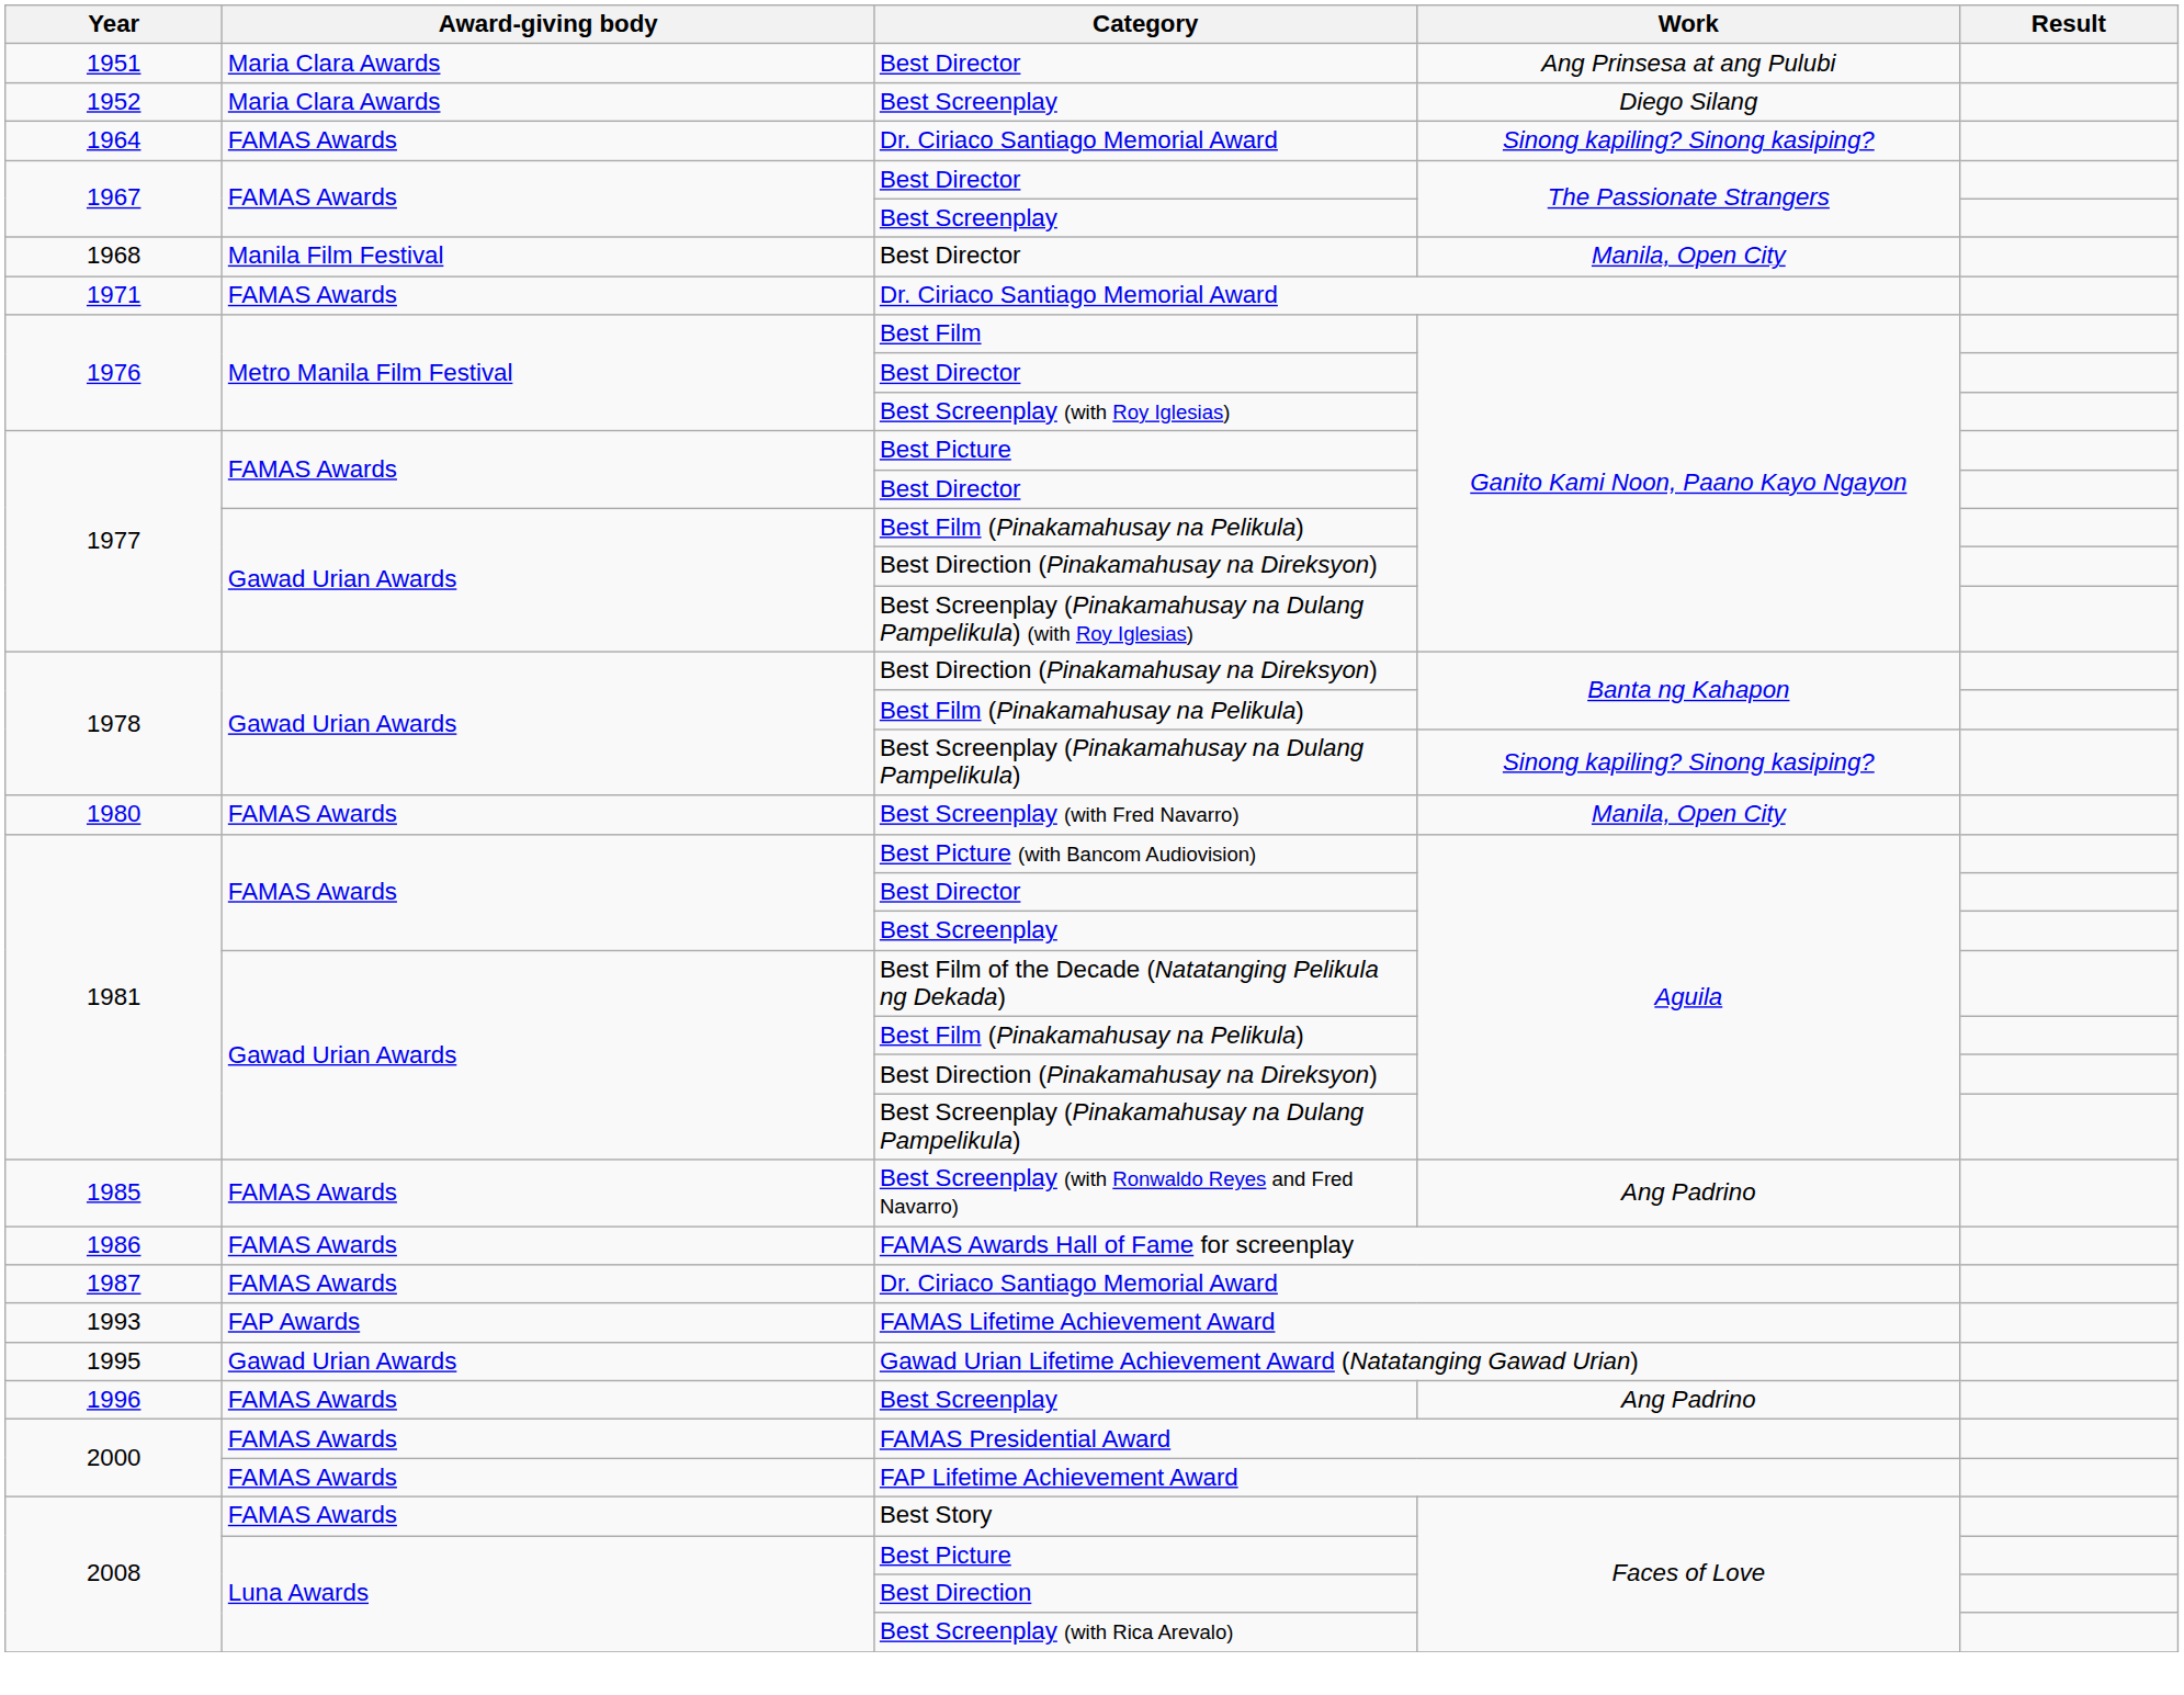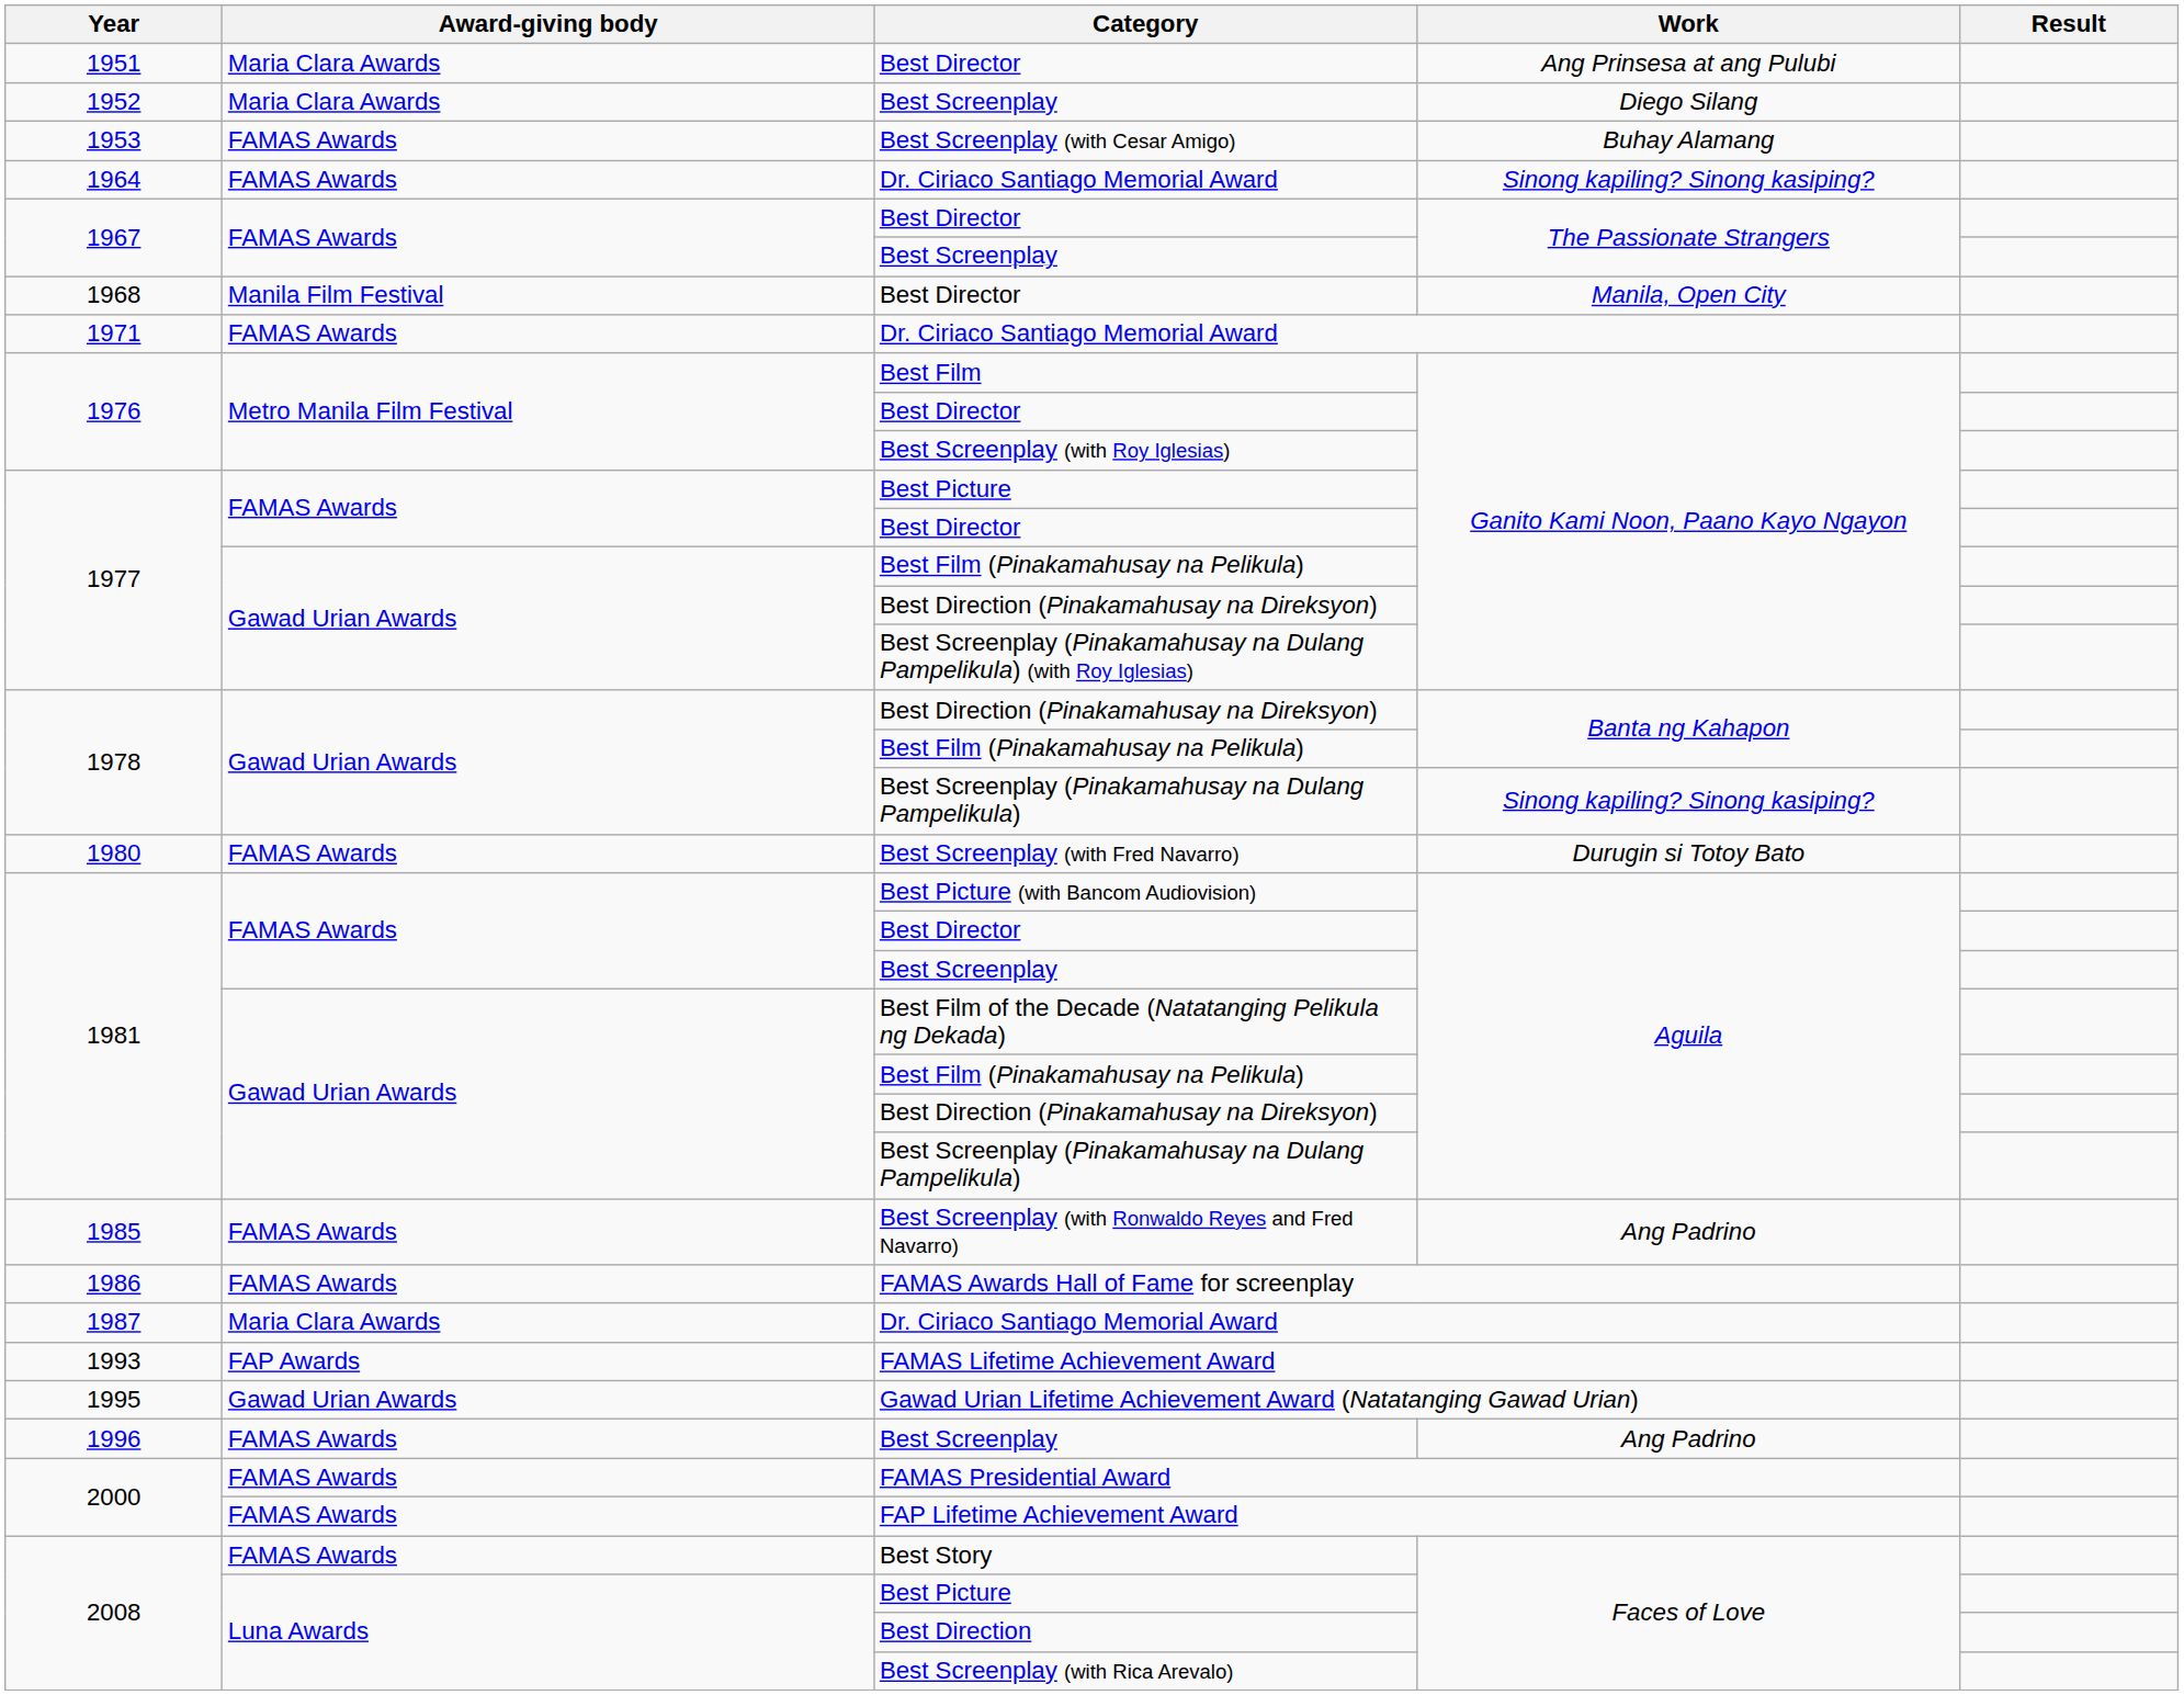 <table class="wikitable sortable" width="90%" |>
 <tr>
 <th width="10%">Year</th>
 <th width="30%">Award-giving body</th>
 <th width="25%">Category</th>
 <th width="25%">Work</th>
 <th width="10%">Result</th>
 </tr>
 <tr>
 <td rowspan="1" align="center"><a href='#'>1951</a></td>
 <td><a href='#'>Maria Clara Awards</a></td>
 <td><a href='#'>Best Director</a></td>
 <td rowspan="1" align="center"><em>Ang Prinsesa at ang Pulubi</em></td>
 <td></td>
 </tr>
 <tr>
 <td rowspan="1" align="center"><a href='#'>1952</a></td>
 <td><a href='#'>Maria Clara Awards</a></td>
 <td><a href='#'>Best Screenplay</a></td>
 <td rowspan="1" align="center"><em>Diego Silang</em></td>
+<td></td>
+</tr>
+<tr>
+<td rowspan="1" align="center"><a href='#'>1953</a></td>
+<td><a href='#'>FAMAS Awards</a></td>
+<td><a href='#'>Best Screenplay</a> <small>(with Cesar Amigo)</small></td>
+<td rowspan="1" align="center"><em>Buhay Alamang</em></td>
 <td></td>
 </tr>
 <tr>
 <td rowspan="1" align="center"><a href='#'>1964</a></td>
 <td><a href='#'>FAMAS Awards</a></td>
 <td><a href='#'>Dr. Ciriaco Santiago Memorial Award</a></td>
 <td rowspan="1" align="center"><em><a href='#'>Sinong kapiling? Sinong kasiping?</a></em></td>
 <td></td>
 </tr>
 <tr>
 <td rowspan="2" align="center"><a href='#'>1967</a></td>
 <td rowspan="2" align="left"><a href='#'>FAMAS Awards</a></td>
 <td><a href='#'>Best Director</a></td>
 <td rowspan="2" align="center"><em><a href='#'>The Passionate Strangers</a></em></td>
 <td></td>
 </tr>
 <tr>
 <td align="left"><a href='#'>Best Screenplay</a></td>
 <td></td>
 </tr>
 <tr>
 <td rowspan="1" align="center">1968</td>
 <td><a href='#'>Manila Film Festival</a></td>
 <td>Best Director</td>
 <td rowspan="1" align="center"><em><a href='#'>Manila, Open City</a></em></td>
 <td></td>
 </tr>
 <tr>
 <td rowspan="1" align="center"><a href='#'>1971</a></td>
 <td><a href='#'>FAMAS Awards</a></td>
 <td colspan="2"><a href='#'>Dr. Ciriaco Santiago Memorial Award</a></td>
 <td></td>
 </tr>
 <tr>
 <td rowspan="3" align="center"><a href='#'>1976</a></td>
 <td rowspan="3"><a href='#'>Metro Manila Film Festival</a></td>
 <td><a href='#'>Best Film</a></td>
 <td rowspan="8" align="center"><em><a href='#'>Ganito Kami Noon, Paano Kayo Ngayon</a></em></td>
 <td></td>
 </tr>
 <tr>
 <td align="left"><a href='#'>Best Director</a></td>
 <td></td>
 </tr>
 <tr>
 <td align="left"><a href='#'>Best Screenplay</a> <small>(with <a href='#'>Roy Iglesias</a>)</small></td>
 <td></td>
 </tr>
 <tr>
 <td rowspan="5" align="center">1977</td>
 <td rowspan="2"><a href='#'>FAMAS Awards</a></td>
 <td><a href='#'>Best Picture</a></td>
 <td></td>
 </tr>
 <tr>
 <td><a href='#'>Best Director</a></td>
 <td></td>
 </tr>
 <tr>
 <td rowspan="3"><a href='#'>Gawad Urian Awards</a></td>
 <td><a href='#'>Best Film</a> (<em>Pinakamahusay na Pelikula</em>)</td>
 <td></td>
 </tr>
 <tr>
 <td>Best Direction (<em>Pinakamahusay na Direksyon</em>)</td>
 <td></td>
 </tr>
 <tr>
 <td>Best Screenplay (<em>Pinakamahusay na Dulang Pampelikula</em>) <small>(with <a href='#'>Roy Iglesias</a>)</small></td>
 <td></td>
 </tr>
 <tr>
 <td rowspan="3" align="center">1978</td>
 <td rowspan="3"><a href='#'>Gawad Urian Awards</a></td>
 <td rowspan="1">Best Direction (<em>Pinakamahusay na Direksyon</em>)</td>
 <td rowspan="2" align="center"><em><a href='#'>Banta ng Kahapon</a></em></td>
 <td></td>
 </tr>
 <tr>
 <td rowspan="1"><a href='#'>Best Film</a> (<em>Pinakamahusay na Pelikula</em>)</td>
 <td></td>
 </tr>
 <tr>
 <td rowspan="1">Best Screenplay (<em>Pinakamahusay na Dulang Pampelikula</em>)</td>
 <td rowspan="1" align="center"><em><a href='#'>Sinong kapiling? Sinong kasiping?</a></em></td>
 <td></td>
 </tr>
 <tr>
 <td rowspan="1" align="center"><a href='#'>1980</a></td>
 <td><a href='#'>FAMAS Awards</a></td>
 <td><a href='#'>Best Screenplay</a> <small>(with Fred Navarro)</small></td>
-<td rowspan="1" align="center"><em><a href='#'>Manila, Open City</a></em></td>
+<td rowspan="1" align="center"><em>Durugin si Totoy Bato</em></td>
 <td></td>
 </tr>
 <tr>
 <td rowspan="7" align="center">1981</td>
 <td rowspan="3" align="left"><a href='#'>FAMAS Awards</a></td>
 <td align="left"><a href='#'>Best Picture</a> <small>(with Bancom Audiovision)</small></td>
 <td rowspan="7" align="center"><em><a href='#'>Aguila</a></em></td>
 <td></td>
 </tr>
 <tr>
 <td align="left"><a href='#'>Best Director</a></td>
 <td></td>
 </tr>
 <tr>
 <td align="left"><a href='#'>Best Screenplay</a></td>
 <td></td>
 </tr>
 <tr>
 <td rowspan="4"><a href='#'>Gawad Urian Awards</a></td>
 <td>Best Film of the Decade (<em>Natatanging Pelikula ng Dekada</em>)</td>
 <td></td>
 </tr>
 <tr>
 <td><a href='#'>Best Film</a> (<em>Pinakamahusay na Pelikula</em>)</td>
 <td></td>
 </tr>
 <tr>
 <td>Best Direction (<em>Pinakamahusay na Direksyon</em>)</td>
 <td></td>
 </tr>
 <tr>
 <td>Best Screenplay (<em>Pinakamahusay na Dulang Pampelikula</em>)</td>
 <td></td>
 </tr>
 <tr>
 <td rowspan="1" align="center"><a href='#'>1985</a></td>
 <td><a href='#'>FAMAS Awards</a></td>
 <td><a href='#'>Best Screenplay</a> <small>(with <a href='#'>Ronwaldo Reyes</a> and Fred Navarro)</small></td>
 <td rowspan="1" align="center"><em>Ang Padrino</em></td>
 <td></td>
 </tr>
 <tr>
 <td rowspan="1" align="center"><a href='#'>1986</a></td>
 <td><a href='#'>FAMAS Awards</a></td>
 <td colspan="2"><a href='#'>FAMAS Awards Hall of Fame</a> for screenplay</td>
 <td></td>
 </tr>
 <tr>
 <td rowspan="1" align="center"><a href='#'>1987</a></td>
-<td><a href='#'>FAMAS Awards</a></td>
+<td><a href='#'>Maria Clara Awards</a></td>
 <td colspan="2"><a href='#'>Dr. Ciriaco Santiago Memorial Award</a></td>
 <td></td>
 </tr>
 <tr>
 <td rowspan="1" align="center">1993</td>
 <td><a href='#'>FAP Awards</a></td>
 <td colspan="2"><a href='#'>FAMAS Lifetime Achievement Award</a></td>
 <td></td>
 </tr>
 <tr>
 <td rowspan="1" align="center">1995</td>
 <td><a href='#'>Gawad Urian Awards</a></td>
 <td colspan="2"><a href='#'>Gawad Urian Lifetime Achievement Award</a> (<em>Natatanging Gawad Urian</em>)</td>
 <td></td>
 </tr>
 <tr>
 <td rowspan="1" align="center"><a href='#'>1996</a></td>
 <td><a href='#'>FAMAS Awards</a></td>
 <td><a href='#'>Best Screenplay</a></td>
 <td rowspan="1" align="center"><em>Ang Padrino</em></td>
 <td></td>
 </tr>
 <tr>
 <td rowspan="2" align="center">2000</td>
 <td><a href='#'>FAMAS Awards</a></td>
 <td colspan="2"><a href='#'>FAMAS Presidential Award</a></td>
 <td></td>
 </tr>
 <tr>
 <td><a href='#'>FAMAS Awards</a></td>
 <td colspan="2"><a href='#'>FAP Lifetime Achievement Award</a></td>
 <td></td>
 </tr>
 <tr>
 <td rowspan="4" align="center">2008</td>
 <td><a href='#'>FAMAS Awards</a></td>
 <td>Best Story</td>
 <td rowspan="4" align="center"><em>Faces of Love</em></td>
 <td></td>
 </tr>
 <tr>
 <td rowspan="3"><a href='#'>Luna Awards</a></td>
 <td><a href='#'>Best Picture</a></td>
 <td></td>
 </tr>
 <tr>
 <td><a href='#'>Best Direction</a></td>
 <td></td>
 </tr>
 <tr>
 <td><a href='#'>Best Screenplay</a> <small>(with Rica Arevalo)</small></td>
 <td></td>
 </tr>
 </table>
